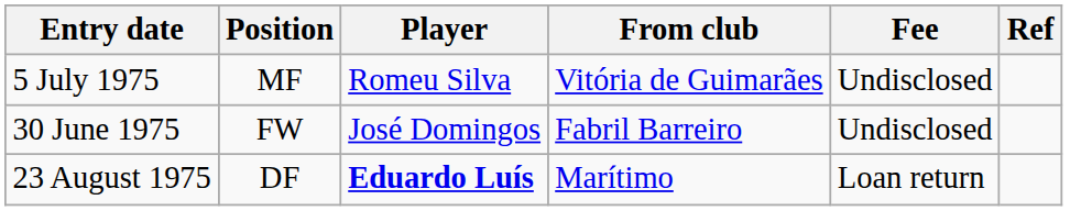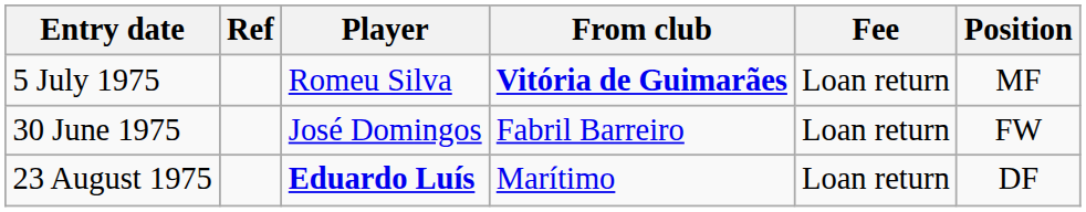 <table class="wikitable">
 <tr>
 <th><strong>Entry date</strong></th>
-<th><strong>Position</strong></th>
+<th><strong>Ref</strong></th>
 <th><strong>Player</strong></th>
 <th><strong>From club</strong></th>
 <th><strong>Fee</strong></th>
-<th><strong>Ref</strong></th>
+<th><strong>Position</strong></th>
 </tr>
 <tr>
 <td>5 July 1975</td>
+<td></td>
+<td style="text-align:left;"><a href='#'>Romeu Silva</a></td>
+<td style="text-align:left;"><strong><a href='#'>Vitória de Guimarães</a></strong></td>
+<td>Loan return</td>
 <td style="text-align:center;">MF</td>
-<td style="text-align:left;"><a href='#'>Romeu Silva</a></td>
-<td style="text-align:left;"><a href='#'>Vitória de Guimarães</a></td>
-<td>Undisclosed</td>
-<td></td>
 </tr>
 <tr>
 <td>30 June 1975</td>
-<td style="text-align:center;">FW</td>
+<td></td>
 <td style="text-align:left;"><a href='#'>José Domingos</a></td>
 <td style="text-align:left;"><a href='#'>Fabril Barreiro</a></td>
-<td>Undisclosed</td>
-<td></td>
+<td>Loan return</td>
+<td style="text-align:center;">FW</td>
 </tr>
 <tr>
 <td>23 August 1975</td>
-<td style="text-align:center;">DF</td>
+<td></td>
 <td style="text-align:left;"><strong><a href='#'>Eduardo Luís</a></strong></td>
 <td style="text-align:left;"><a href='#'>Marítimo</a></td>
 <td>Loan return</td>
-<td></td>
+<td style="text-align:center;">DF</td>
 </tr>
 </table>
